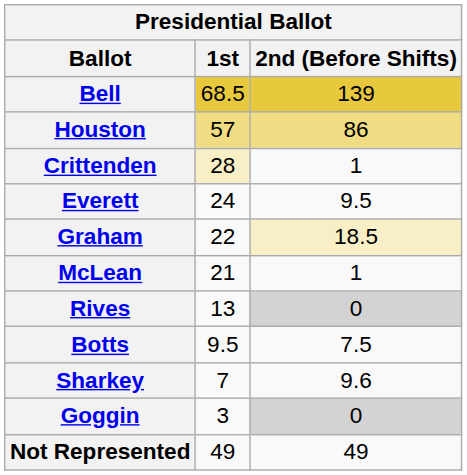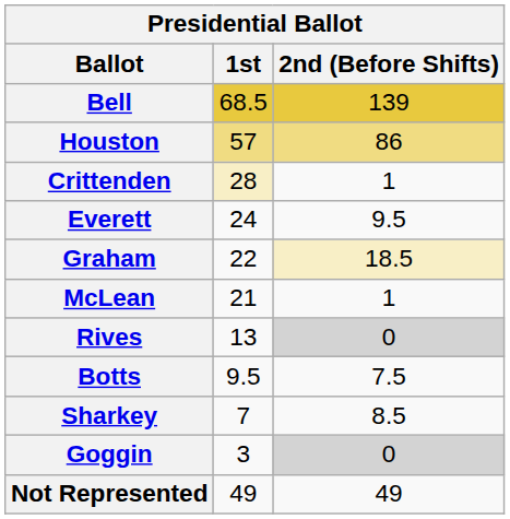 <table class="wikitable sortable" style="text-align:center">
 <tr>
 <th colspan="3"><strong>Presidential Ballot</strong></th>
 </tr>
 <tr>
 <th>Ballot</th>
 <th>1st</th>
 <th>2nd (Before Shifts)</th>
 </tr>
 <tr>
 <th><a href='#'>Bell</a></th>
 <td style="background:#e8c93e;">68.5</td>
 <td style="background:#e8c93e;">139</td>
 </tr>
 <tr>
 <th><a href='#'>Houston</a></th>
 <td style="background:#f0dc82;">57</td>
 <td style="background:#f0dc82;">86</td>
 </tr>
 <tr>
 <th><a href='#'>Crittenden</a></th>
 <td style="background:#f8efc6;">28</td>
 <td>1</td>
 </tr>
 <tr>
 <th><a href='#'>Everett</a></th>
 <td>24</td>
 <td>9.5</td>
 </tr>
 <tr>
 <th><a href='#'>Graham</a></th>
 <td>22</td>
 <td style="background:#f8efc6;">18.5</td>
 </tr>
 <tr>
 <th><a href='#'>McLean</a></th>
 <td>21</td>
 <td>1</td>
 </tr>
 <tr>
 <th><a href='#'>Rives</a></th>
 <td>13</td>
 <td style="background:#d3d3d3">0</td>
 </tr>
 <tr>
 <th><a href='#'>Botts</a></th>
 <td>9.5</td>
 <td>7.5</td>
 </tr>
 <tr>
 <th><a href='#'>Sharkey</a></th>
 <td>7</td>
-<td>9.6</td>
+<td>8.5</td>
 </tr>
 <tr>
 <th><a href='#'>Goggin</a></th>
 <td>3</td>
 <td style="background:#d3d3d3">0</td>
 </tr>
 <tr>
 <th>Not Represented</th>
 <td>49</td>
 <td>49</td>
 </tr>
 </table>
